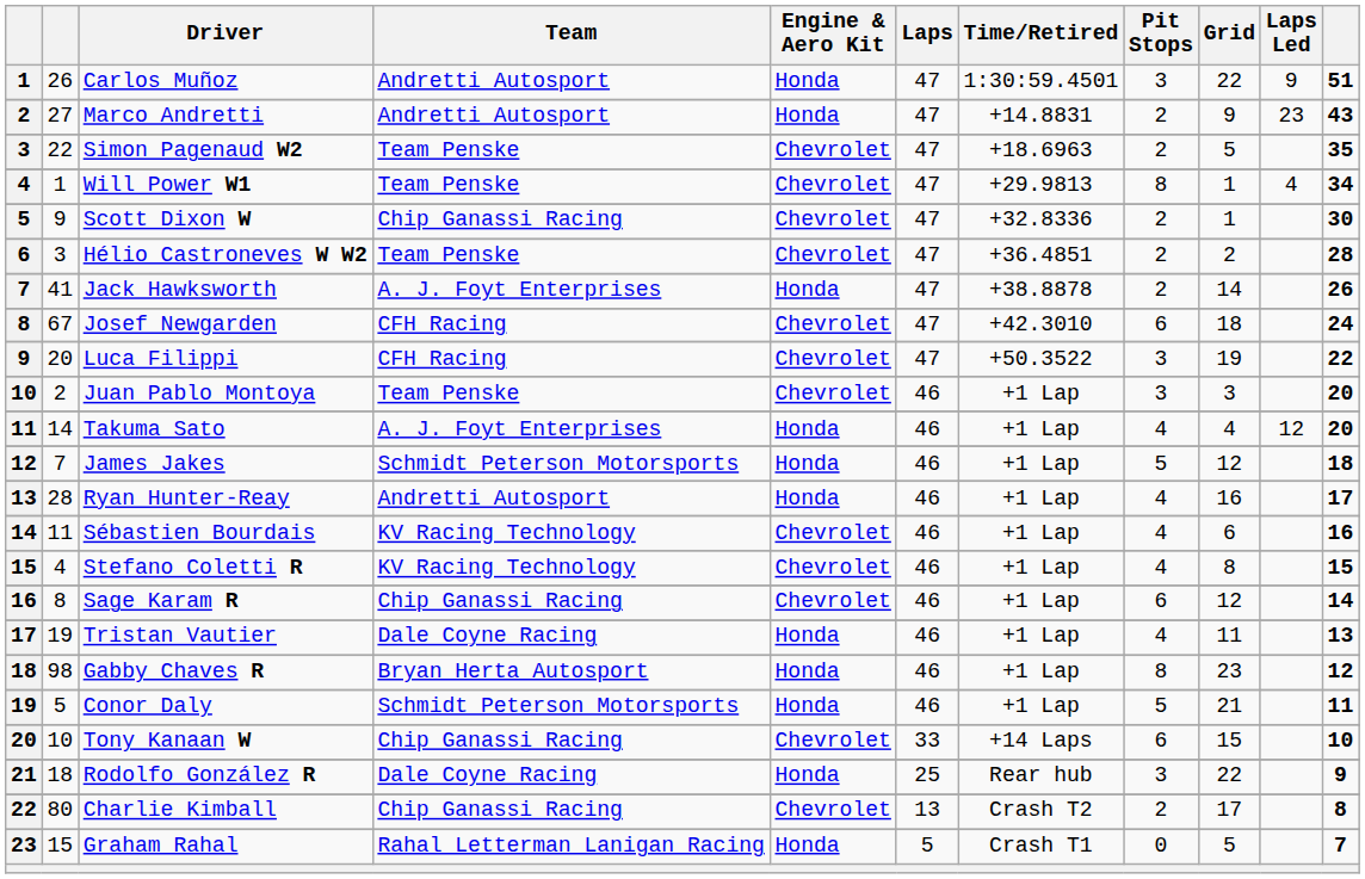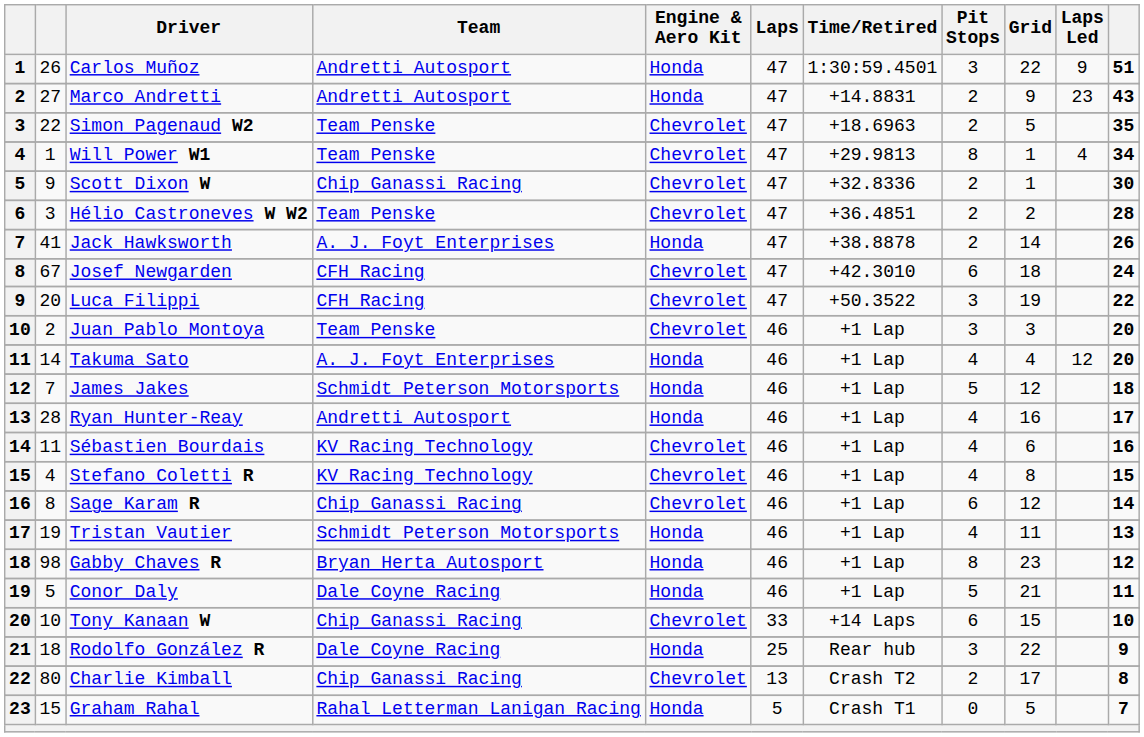 <table class="wikitable" style="font-size:95%">
 <tr>
 <th></th>
 <th></th>
 <th>Driver</th>
 <th>Team</th>
 <th>Engine &<br>Aero Kit</th>
 <th>Laps</th>
 <th>Time/Retired</th>
 <th>Pit<br>Stops</th>
 <th>Grid</th>
 <th>Laps<br>Led</th>
 <th></th>
 </tr>
 <tr>
 <th>1</th>
 <td align=center>26</td>
 <td> <a href='#'>Carlos Muñoz</a></td>
 <td><a href='#'>Andretti Autosport</a></td>
 <td><a href='#'>Honda</a></td>
 <td align=center>47</td>
 <td align=center>1:30:59.4501</td>
 <td align=center>3</td>
 <td align=center>22</td>
 <td align=center>9</td>
 <td align=center><strong>51</strong></td>
 </tr>
 <tr>
 </tr>
 <tr>
 <th>2</th>
 <td align=center>27</td>
 <td> <a href='#'>Marco Andretti</a></td>
 <td><a href='#'>Andretti Autosport</a></td>
 <td><a href='#'>Honda</a></td>
 <td align=center>47</td>
 <td align=center>+14.8831</td>
 <td align=center>2</td>
 <td align=center>9</td>
 <td align=center>23</td>
 <td align=center><strong>43</strong></td>
 </tr>
 <tr>
 </tr>
 <tr>
 <th>3</th>
 <td align=center>22</td>
 <td> <a href='#'>Simon Pagenaud</a> <strong><span>W2</span></strong></td>
 <td><a href='#'>Team Penske</a></td>
 <td><a href='#'>Chevrolet</a></td>
 <td align=center>47</td>
 <td align=center>+18.6963</td>
 <td align=center>2</td>
 <td align=center>5</td>
 <td align=center></td>
 <td align=center><strong>35</strong></td>
 </tr>
 <tr>
 </tr>
 <tr>
 <th>4</th>
 <td align=center>1</td>
 <td> <a href='#'>Will Power</a> <strong><span>W1</span></strong></td>
 <td><a href='#'>Team Penske</a></td>
 <td><a href='#'>Chevrolet</a></td>
 <td align=center>47</td>
 <td align=center>+29.9813</td>
 <td align=center>8</td>
 <td align=center>1</td>
 <td align=center>4</td>
 <td align=center><strong>34</strong></td>
 </tr>
 <tr>
 </tr>
 <tr>
 <th>5</th>
 <td align=center>9</td>
 <td> <a href='#'>Scott Dixon</a> <strong><span>W</span></strong></td>
 <td><a href='#'>Chip Ganassi Racing</a></td>
 <td><a href='#'>Chevrolet</a></td>
 <td align=center>47</td>
 <td align=center>+32.8336</td>
 <td align=center>2</td>
 <td align=center>1</td>
 <td align=center></td>
 <td align=center><strong>30</strong></td>
 </tr>
 <tr>
 </tr>
 <tr>
 <th>6</th>
 <td align=center>3</td>
 <td> <a href='#'>Hélio Castroneves</a> <strong><span>W</span></strong> <strong><span>W2</span></strong></td>
 <td><a href='#'>Team Penske</a></td>
 <td><a href='#'>Chevrolet</a></td>
 <td align=center>47</td>
 <td align=center>+36.4851</td>
 <td align=center>2</td>
 <td align=center>2</td>
 <td align=center></td>
 <td align=center><strong>28</strong></td>
 </tr>
 <tr>
 </tr>
 <tr>
 <th>7</th>
 <td align=center>41</td>
 <td> <a href='#'>Jack Hawksworth</a></td>
 <td><a href='#'>A. J. Foyt Enterprises</a></td>
 <td><a href='#'>Honda</a></td>
 <td align=center>47</td>
 <td align=center>+38.8878</td>
 <td align=center>2</td>
 <td align=center>14</td>
 <td align=center></td>
 <td align=center><strong>26</strong></td>
 </tr>
 <tr>
 </tr>
 <tr>
 <th>8</th>
 <td align=center>67</td>
 <td> <a href='#'>Josef Newgarden</a></td>
 <td><a href='#'>CFH Racing</a></td>
 <td><a href='#'>Chevrolet</a></td>
 <td align=center>47</td>
 <td align=center>+42.3010</td>
 <td align=center>6</td>
 <td align=center>18</td>
 <td align=center></td>
 <td align=center><strong>24</strong></td>
 </tr>
 <tr>
 </tr>
 <tr>
 <th>9</th>
 <td align=center>20</td>
 <td> <a href='#'>Luca Filippi</a></td>
 <td><a href='#'>CFH Racing</a></td>
 <td><a href='#'>Chevrolet</a></td>
 <td align=center>47</td>
 <td align=center>+50.3522</td>
 <td align=center>3</td>
 <td align=center>19</td>
 <td align=center></td>
 <td align=center><strong>22</strong></td>
 </tr>
 <tr>
 </tr>
 <tr>
 <th>10</th>
 <td align=center>2</td>
 <td> <a href='#'>Juan Pablo Montoya</a></td>
 <td><a href='#'>Team Penske</a></td>
 <td><a href='#'>Chevrolet</a></td>
 <td align=center>46</td>
 <td align=center>+1 Lap</td>
 <td align=center>3</td>
 <td align=center>3</td>
 <td align=center></td>
 <td align=center><strong>20</strong></td>
 </tr>
 <tr>
 </tr>
 <tr>
 <th>11</th>
 <td align=center>14</td>
 <td> <a href='#'>Takuma Sato</a></td>
 <td><a href='#'>A. J. Foyt Enterprises</a></td>
 <td><a href='#'>Honda</a></td>
 <td align=center>46</td>
 <td align=center>+1 Lap</td>
 <td align=center>4</td>
 <td align=center>4</td>
 <td align=center>12</td>
 <td align=center><strong>20</strong></td>
 </tr>
 <tr>
 </tr>
 <tr>
 <th>12</th>
 <td align=center>7</td>
 <td> <a href='#'>James Jakes</a></td>
 <td><a href='#'>Schmidt Peterson Motorsports</a></td>
 <td><a href='#'>Honda</a></td>
 <td align=center>46</td>
 <td align=center>+1 Lap</td>
 <td align=center>5</td>
 <td align=center>12</td>
 <td align=center></td>
 <td align=center><strong>18</strong></td>
 </tr>
 <tr>
 </tr>
 <tr>
 <th>13</th>
 <td align=center>28</td>
 <td> <a href='#'>Ryan Hunter-Reay</a></td>
 <td><a href='#'>Andretti Autosport</a></td>
 <td><a href='#'>Honda</a></td>
 <td align=center>46</td>
 <td align=center>+1 Lap</td>
 <td align=center>4</td>
 <td align=center>16</td>
 <td align=center></td>
 <td align=center><strong>17</strong></td>
 </tr>
 <tr>
 </tr>
 <tr>
 <th>14</th>
 <td align=center>11</td>
 <td> <a href='#'>Sébastien Bourdais</a></td>
 <td><a href='#'>KV Racing Technology</a></td>
 <td><a href='#'>Chevrolet</a></td>
 <td align=center>46</td>
 <td align=center>+1 Lap</td>
 <td align=center>4</td>
 <td align=center>6</td>
 <td align=center></td>
 <td align=center><strong>16</strong></td>
 </tr>
 <tr>
 </tr>
 <tr>
 <th>15</th>
 <td align=center>4</td>
 <td> <a href='#'>Stefano Coletti</a> <strong><span>R</span></strong></td>
 <td><a href='#'>KV Racing Technology</a></td>
 <td><a href='#'>Chevrolet</a></td>
 <td align=center>46</td>
 <td align=center>+1 Lap</td>
 <td align=center>4</td>
 <td align=center>8</td>
 <td align=center></td>
 <td align=center><strong>15</strong></td>
 </tr>
 <tr>
 </tr>
 <tr>
 <th>16</th>
 <td align=center>8</td>
 <td> <a href='#'>Sage Karam</a> <strong><span>R</span></strong></td>
 <td><a href='#'>Chip Ganassi Racing</a></td>
 <td><a href='#'>Chevrolet</a></td>
 <td align=center>46</td>
 <td align=center>+1 Lap</td>
 <td align=center>6</td>
 <td align=center>12</td>
 <td align=center></td>
 <td align=center><strong>14</strong></td>
 </tr>
 <tr>
 </tr>
 <tr>
 <th>17</th>
 <td align=center>19</td>
 <td> <a href='#'>Tristan Vautier</a></td>
-<td><a href='#'>Dale Coyne Racing</a></td>
+<td><a href='#'>Schmidt Peterson Motorsports</a></td>
 <td><a href='#'>Honda</a></td>
 <td align=center>46</td>
 <td align=center>+1 Lap</td>
 <td align=center>4</td>
 <td align=center>11</td>
 <td align=center></td>
 <td align=center><strong>13</strong></td>
 </tr>
 <tr>
 </tr>
 <tr>
 <th>18</th>
 <td align=center>98</td>
 <td> <a href='#'>Gabby Chaves</a> <strong><span>R</span></strong></td>
 <td><a href='#'>Bryan Herta Autosport</a></td>
 <td><a href='#'>Honda</a></td>
 <td align=center>46</td>
 <td align=center>+1 Lap</td>
 <td align=center>8</td>
 <td align=center>23</td>
 <td align=center></td>
 <td align=center><strong>12</strong></td>
 </tr>
 <tr>
 </tr>
 <tr>
 <th>19</th>
 <td align=center>5</td>
 <td> <a href='#'>Conor Daly</a></td>
-<td><a href='#'>Schmidt Peterson Motorsports</a></td>
+<td><a href='#'>Dale Coyne Racing</a></td>
 <td><a href='#'>Honda</a></td>
 <td align=center>46</td>
 <td align=center>+1 Lap</td>
 <td align=center>5</td>
 <td align=center>21</td>
 <td align=center></td>
 <td align=center><strong>11</strong></td>
 </tr>
 <tr>
 </tr>
 <tr>
 <th>20</th>
 <td align=center>10</td>
 <td> <a href='#'>Tony Kanaan</a> <strong><span>W</span></strong></td>
 <td><a href='#'>Chip Ganassi Racing</a></td>
 <td><a href='#'>Chevrolet</a></td>
 <td align=center>33</td>
 <td align=center>+14 Laps</td>
 <td align=center>6</td>
 <td align=center>15</td>
 <td align=center></td>
 <td align=center><strong>10</strong></td>
 </tr>
 <tr>
 </tr>
 <tr>
 <th>21</th>
 <td align=center>18</td>
 <td> <a href='#'>Rodolfo González</a> <strong><span>R</span></strong></td>
 <td><a href='#'>Dale Coyne Racing</a></td>
 <td><a href='#'>Honda</a></td>
 <td align=center>25</td>
 <td align=center>Rear hub</td>
 <td align=center>3</td>
 <td align=center>22</td>
 <td align=center></td>
 <td align=center><strong>9</strong></td>
 </tr>
 <tr>
 </tr>
 <tr>
 <th>22</th>
 <td align=center>80</td>
 <td> <a href='#'>Charlie Kimball</a></td>
 <td><a href='#'>Chip Ganassi Racing</a></td>
 <td><a href='#'>Chevrolet</a></td>
 <td align=center>13</td>
 <td align=center>Crash T2</td>
 <td align=center>2</td>
 <td align=center>17</td>
 <td align=center></td>
 <td align=center><strong>8</strong></td>
 </tr>
 <tr>
 </tr>
 <tr>
 <th>23</th>
 <td align=center>15</td>
 <td> <a href='#'>Graham Rahal</a></td>
 <td><a href='#'>Rahal Letterman Lanigan Racing</a></td>
 <td><a href='#'>Honda</a></td>
 <td align=center>5</td>
 <td align=center>Crash T1</td>
 <td align=center>0</td>
 <td align=center>5</td>
 <td align=center></td>
 <td align=center><strong>7</strong></td>
 </tr>
 <tr>
 <th colspan=11 align=center></th>
 </tr>
 </table>
